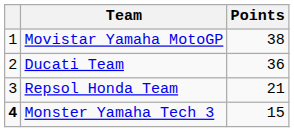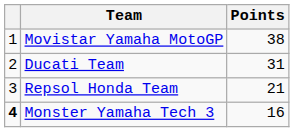 <table class="wikitable" style="font-size: 95%;">
 <tr>
 <th></th>
 <th>Team</th>
 <th>Points</th>
 </tr>
 <tr>
 <td align=center>1</td>
 <td> <a href='#'>Movistar Yamaha MotoGP</a></td>
 <td align=right>38</td>
 </tr>
 <tr>
 <td align=center>2</td>
 <td> <a href='#'>Ducati Team</a></td>
-<td align=right>36</td>
+<td align=right>31</td>
 </tr>
 <tr>
 <td align=center>3</td>
 <td> <a href='#'>Repsol Honda Team</a></td>
 <td align=right>21</td>
 </tr>
 <tr>
 <td align=center><strong>4</strong></td>
 <td> <a href='#'>Monster Yamaha Tech 3</a></td>
-<td align=right>15</td>
+<td align=right>16</td>
 </tr>
 </table>
